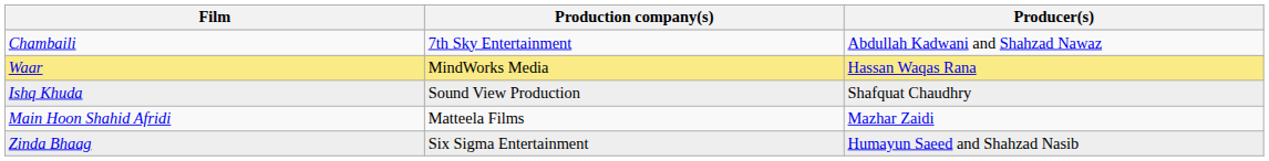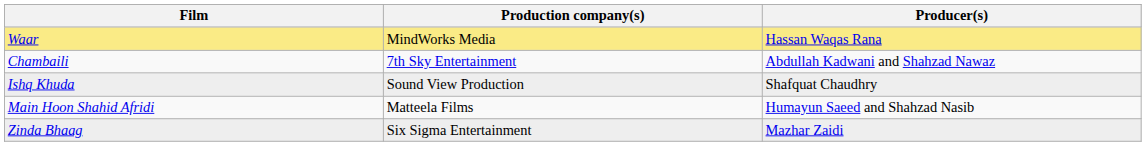 <table class="wikitable" style="width:100%;">
 <tr style="background:#bebebe">
 <th style="width:33%;">Film</th>
 <th style="width:33%;">Production company(s)</th>
 <th style="width:33%;">Producer(s)</th>
 </tr>
+<tr style="background:#FAEB86">
+<td><em><a href='#'>Waar</a></em></td>
+<td>MindWorks Media</td>
+<td><a href='#'>Hassan Waqas Rana</a></td>
+</tr>
 <tr>
 <td><em><a href='#'>Chambaili</a></em></td>
 <td><a href='#'>7th Sky Entertainment</a></td>
 <td><a href='#'>Abdullah Kadwani</a> and <a href='#'>Shahzad Nawaz</a></td>
-</tr>
-<tr style="background:#FAEB86">
-<td><em><a href='#'>Waar</a></em></td>
-<td>MindWorks Media</td>
-<td><a href='#'>Hassan Waqas Rana</a></td>
 </tr>
 <tr style="background:#eee;">
 <td><em><a href='#'>Ishq Khuda</a></em></td>
 <td>Sound View Production</td>
 <td>Shafquat Chaudhry</td>
 </tr>
 <tr>
 <td><em><a href='#'>Main Hoon Shahid Afridi</a></em></td>
 <td>Matteela Films</td>
-<td><a href='#'>Mazhar Zaidi</a></td>
+<td><a href='#'>Humayun Saeed</a> and Shahzad Nasib</td>
 </tr>
 <tr style="background:#eee;">
 <td><em><a href='#'>Zinda Bhaag</a></em></td>
 <td>Six Sigma Entertainment</td>
-<td><a href='#'>Humayun Saeed</a> and Shahzad Nasib</td>
+<td><a href='#'>Mazhar Zaidi</a></td>
 </tr>
 </table>
